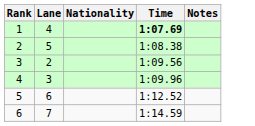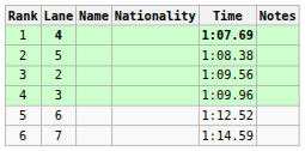 <table class="wikitable sortable" style="text-align:center">
 <tr>
 <th>Rank</th>
 <th>Lane</th>
+<th>Name</th>
 <th>Nationality</th>
 <th>Time</th>
 <th>Notes</th>
 </tr>
 <tr bgcolor=ccffcc>
 <td>1</td>
-<td>4</td>
+<td><strong>4</strong></td>
+<td align=left></td>
 <td align=left></td>
 <td><strong>1:07.69</strong></td>
 <td><strong></strong></td>
 </tr>
 <tr bgcolor=ccffcc>
 <td>2</td>
 <td>5</td>
 <td align=left></td>
+<td align=left></td>
 <td>1:08.38</td>
 <td><strong></strong></td>
 </tr>
 <tr bgcolor=ccffcc>
 <td>3</td>
 <td>2</td>
+<td align=left></td>
 <td align=left></td>
 <td>1:09.56</td>
 <td><strong></strong></td>
 </tr>
 <tr bgcolor=ccffcc>
 <td>4</td>
 <td>3</td>
 <td align=left></td>
+<td align=left></td>
 <td>1:09.96</td>
 <td><strong></strong></td>
 </tr>
 <tr>
 <td>5</td>
 <td>6</td>
+<td align=left></td>
 <td align=left></td>
 <td>1:12.52</td>
 <td></td>
 </tr>
 <tr>
 <td>6</td>
 <td>7</td>
 <td align=left></td>
+<td align=left></td>
 <td>1:14.59</td>
 <td></td>
 </tr>
 </table>
